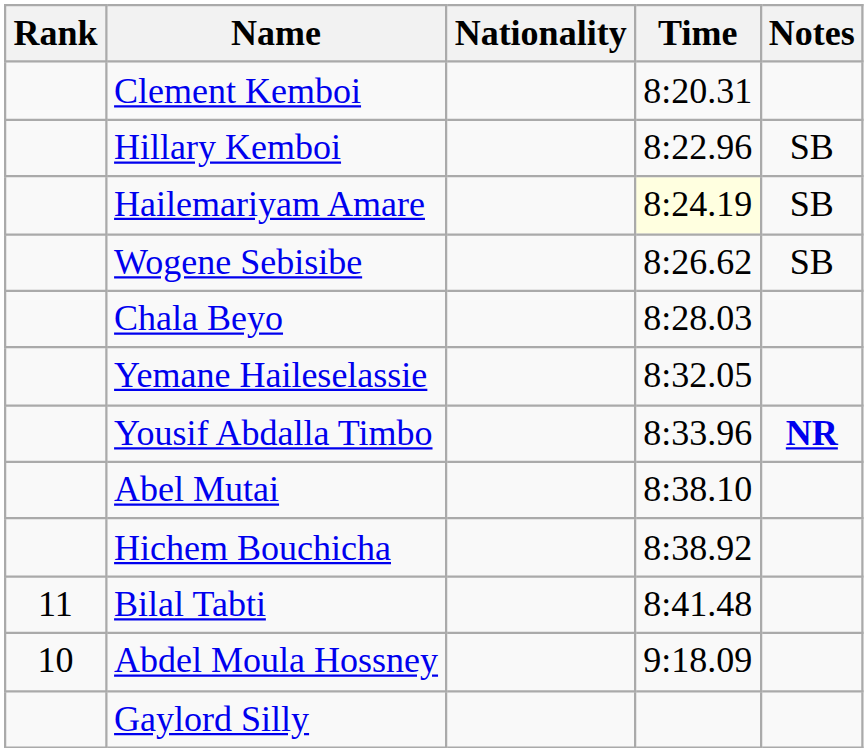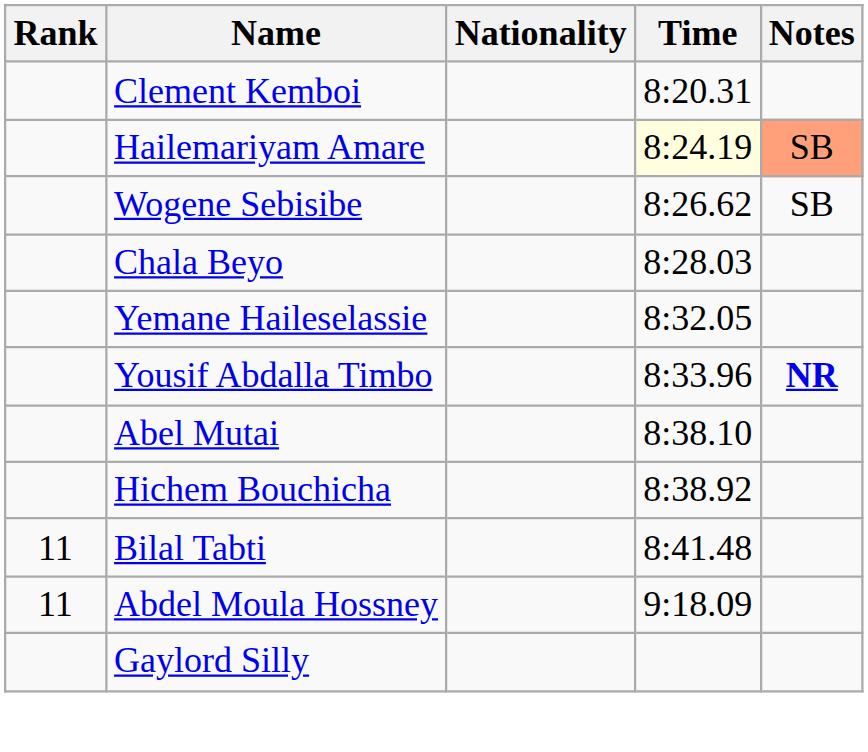 <table class="wikitable sortable" style="text-align:center">
 <tr>
 <th>Rank</th>
 <th>Name</th>
 <th>Nationality</th>
 <th>Time</th>
 <th>Notes</th>
 </tr>
 <tr>
 <td></td>
 <td align=left><a href='#'>Clement Kemboi</a></td>
 <td align=left></td>
 <td>8:20.31</td>
 <td></td>
 </tr>
 <tr>
 <td></td>
-<td align=left><a href='#'>Hillary Kemboi</a></td>
-<td align=left></td>
-<td>8:22.96</td>
-<td>SB</td>
-</tr>
-<tr>
-<td></td>
 <td align=left><a href='#'>Hailemariyam Amare</a></td>
 <td align=left></td>
 <td style="background: lightyellow;">8:24.19</td>
-<td>SB</td>
+<td style="background: lightsalmon;">SB</td>
 </tr>
 <tr>
 <td></td>
 <td align=left><a href='#'>Wogene Sebisibe</a></td>
 <td align=left></td>
 <td>8:26.62</td>
 <td>SB</td>
 </tr>
 <tr>
 <td></td>
 <td align=left><a href='#'>Chala Beyo</a></td>
 <td align=left></td>
 <td>8:28.03</td>
 <td></td>
 </tr>
 <tr>
 <td></td>
 <td align=left><a href='#'>Yemane Haileselassie</a></td>
 <td align=left></td>
 <td>8:32.05</td>
 <td></td>
 </tr>
 <tr>
 <td></td>
 <td align=left><a href='#'>Yousif Abdalla Timbo</a></td>
 <td align=left></td>
 <td>8:33.96</td>
 <td><strong><a href='#'>NR</a></strong></td>
 </tr>
 <tr>
 <td></td>
 <td align=left><a href='#'>Abel Mutai</a></td>
 <td align=left></td>
 <td>8:38.10</td>
 <td></td>
 </tr>
 <tr>
 <td></td>
 <td align=left><a href='#'>Hichem Bouchicha</a></td>
 <td align=left></td>
 <td>8:38.92</td>
 <td></td>
 </tr>
 <tr>
 <td>11</td>
 <td align=left><a href='#'>Bilal Tabti</a></td>
 <td align=left></td>
 <td>8:41.48</td>
 <td></td>
 </tr>
 <tr>
-<td>10</td>
+<td>11</td>
 <td align=left><a href='#'>Abdel Moula Hossney</a></td>
 <td align=left></td>
 <td>9:18.09</td>
 <td></td>
 </tr>
 <tr>
 <td></td>
 <td align=left><a href='#'>Gaylord Silly</a></td>
 <td align=left></td>
 <td></td>
 <td></td>
 </tr>
 </table>
